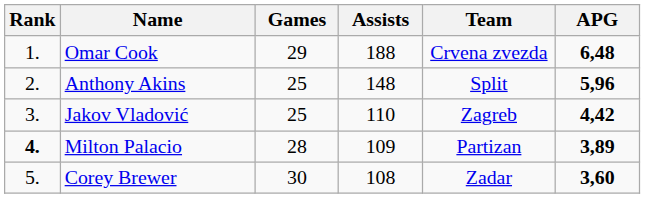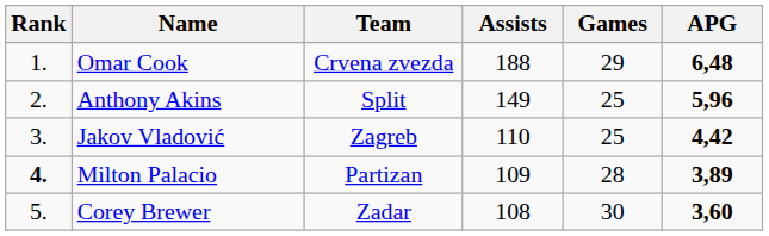 <table class="wikitable" style="text-align: center;">
 <tr>
 <th>Rank</th>
 <th width="150">Name</th>
+<th width="100">Team</th>
+<th width="60">Assists</th>
 <th width="60">Games</th>
-<th width="60">Assists</th>
-<th width="100">Team</th>
 <th width="60">APG</th>
 </tr>
 <tr>
 <td>1.</td>
 <td align="left"> <a href='#'>Omar Cook</a></td>
+<td><a href='#'>Crvena zvezda</a></td>
+<td>188</td>
 <td>29</td>
-<td>188</td>
-<td><a href='#'>Crvena zvezda</a></td>
 <td><strong>6,48</strong></td>
 </tr>
 <tr>
 <td>2.</td>
 <td align="left"> <a href='#'>Anthony Akins</a></td>
+<td><a href='#'>Split</a></td>
+<td>149</td>
 <td>25</td>
-<td>148</td>
-<td><a href='#'>Split</a></td>
 <td><strong>5,96</strong></td>
 </tr>
 <tr>
 <td>3.</td>
 <td align="left"> <a href='#'>Jakov Vladović</a></td>
+<td><a href='#'>Zagreb</a></td>
+<td>110</td>
 <td>25</td>
-<td>110</td>
-<td><a href='#'>Zagreb</a></td>
 <td><strong>4,42</strong></td>
 </tr>
 <tr>
 <td><strong>4.</strong></td>
 <td align="left"> <a href='#'>Milton Palacio</a></td>
+<td><a href='#'>Partizan</a></td>
+<td>109</td>
 <td>28</td>
-<td>109</td>
-<td><a href='#'>Partizan</a></td>
 <td><strong>3,89</strong></td>
 </tr>
 <tr>
 <td>5.</td>
 <td align="left"> <a href='#'>Corey Brewer</a></td>
+<td><a href='#'>Zadar</a></td>
+<td>108</td>
 <td>30</td>
-<td>108</td>
-<td><a href='#'>Zadar</a></td>
 <td><strong>3,60</strong></td>
 </tr>
 </table>
